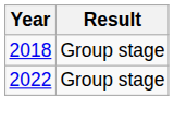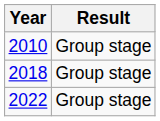 <table class="wikitable">
 <tr>
 <th>Year</th>
 <th>Result</th>
+</tr>
+<tr>
+<td><a href='#'>2010</a></td>
+<td>Group stage</td>
 </tr>
 <tr>
 <td><a href='#'>2018</a></td>
 <td>Group stage</td>
 </tr>
 <tr>
 <td><a href='#'>2022</a></td>
 <td>Group stage</td>
 </tr>
 </table>
